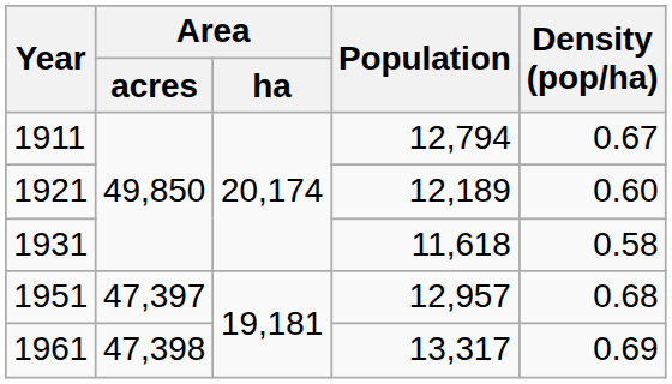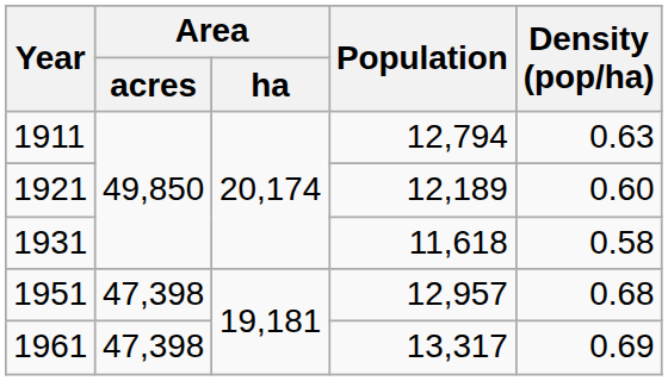 <table class="wikitable">
 <tr>
 <th rowspan="2">Year</th>
 <th colspan="2">Area</th>
 <th rowspan="2">Population<br></th>
 <th rowspan="2">Density<br>(pop/ha)</th>
 </tr>
 <tr>
 <th>acres</th>
 <th>ha</th>
 </tr>
 <tr>
 <td>1911</td>
 <td style="text-align:right;" rowspan="3">49,850</td>
 <td style="text-align:right;" rowspan="3">20,174</td>
 <td style="text-align:right;">12,794</td>
-<td style="text-align:right;">0.67</td>
+<td style="text-align:right;">0.63</td>
 </tr>
 <tr>
 <td>1921</td>
 <td style="text-align:right;">12,189</td>
 <td style="text-align:right;">0.60</td>
 </tr>
 <tr>
 <td>1931</td>
 <td style="text-align:right;">11,618</td>
 <td style="text-align:right;">0.58</td>
 </tr>
 <tr>
 <td>1951</td>
-<td style="text-align:right;">47,397</td>
+<td style="text-align:right;">47,398</td>
 <td style="text-align:right;" rowspan="2">19,181</td>
 <td style="text-align:right;">12,957</td>
 <td style="text-align:right;">0.68</td>
 </tr>
 <tr>
 <td>1961</td>
 <td style="text-align:right;">47,398</td>
 <td style="text-align:right;">13,317</td>
 <td style="text-align:right;">0.69</td>
 </tr>
 </table>
